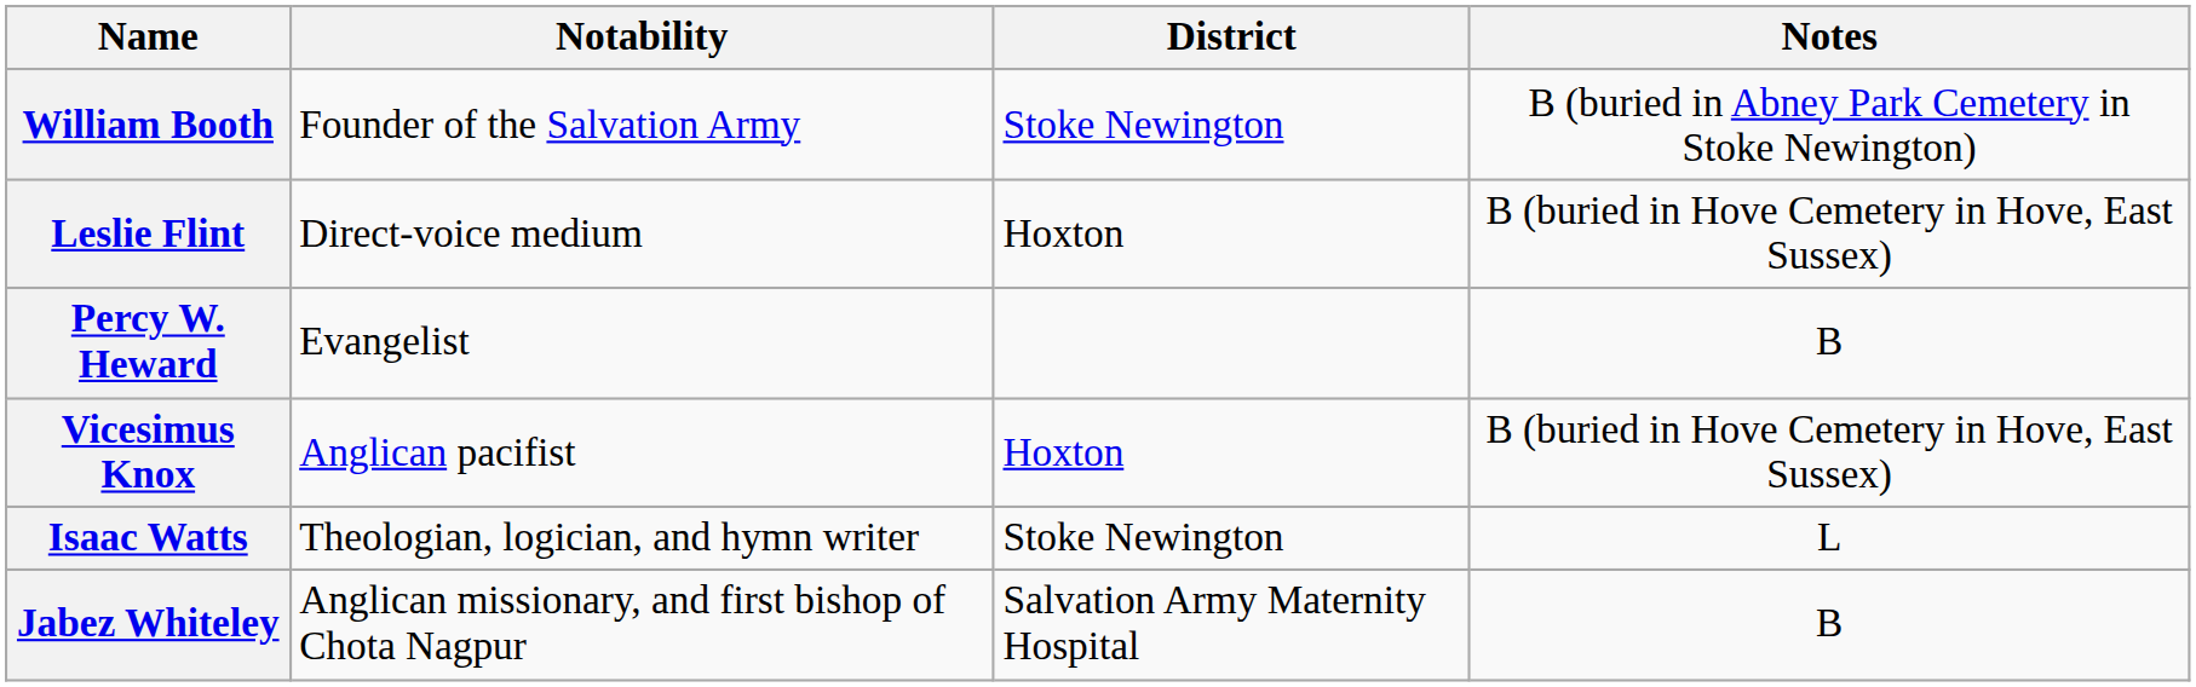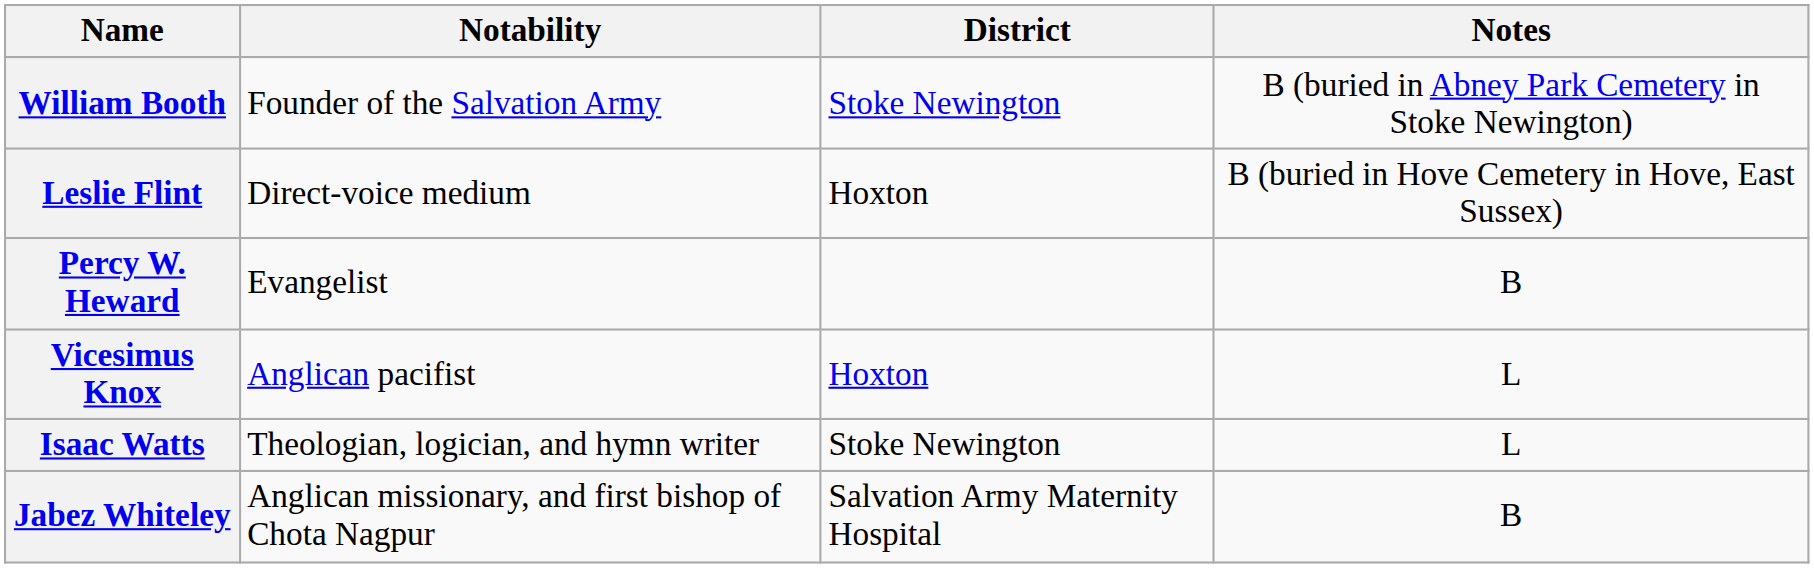 <table class="wikitable plainrowheaders sortable">
 <tr>
 <th scope="col">Name</th>
 <th scope="col">Notability</th>
 <th scope="col">District</th>
 <th scope="col">Notes</th>
 </tr>
 <tr>
 <th scope="row"><a href='#'>William Booth</a></th>
 <td>Founder of the <a href='#'>Salvation Army</a></td>
 <td><a href='#'>Stoke Newington</a></td>
 <td style="text-align:center;">B (buried in <a href='#'>Abney Park Cemetery</a> in Stoke Newington)</td>
 </tr>
 <tr>
 <th scope="row"><a href='#'>Leslie Flint</a></th>
 <td>Direct-voice medium</td>
 <td>Hoxton</td>
 <td style="text-align:center;">B (buried in Hove Cemetery in Hove, East Sussex)</td>
 </tr>
 <tr>
 <th scope="row"><a href='#'>Percy W. Heward</a></th>
 <td>Evangelist</td>
 <td></td>
 <td style="text-align:center;">B</td>
 </tr>
 <tr>
 <th scope="row"><a href='#'>Vicesimus Knox</a></th>
 <td><a href='#'>Anglican</a> pacifist</td>
 <td><a href='#'>Hoxton</a></td>
-<td style="text-align:center;">B (buried in Hove Cemetery in Hove, East Sussex)</td>
+<td style="text-align:center;">L</td>
 </tr>
 <tr>
 <th scope="row"><a href='#'>Isaac Watts</a></th>
 <td>Theologian, logician, and hymn writer</td>
 <td>Stoke Newington</td>
 <td style="text-align:center;">L</td>
 </tr>
 <tr>
 <th scope="row"><a href='#'>Jabez Whiteley</a></th>
 <td>Anglican missionary, and first bishop of Chota Nagpur</td>
 <td>Salvation Army Maternity Hospital</td>
 <td style="text-align:center;">B</td>
 </tr>
 </table>
